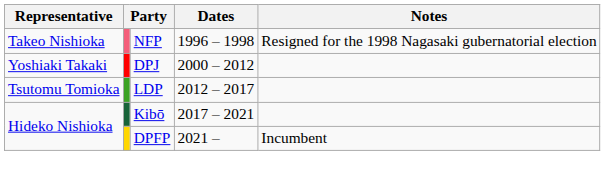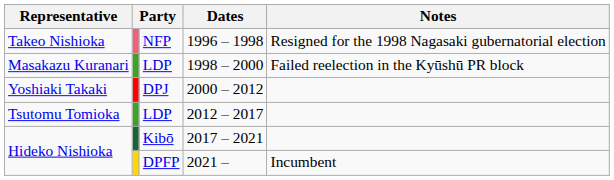 <table class=wikitable>
 <tr valign=bottom>
 <th>Representative</th>
 <th colspan="2">Party</th>
 <th>Dates</th>
 <th>Notes</th>
 </tr>
 <tr>
 <td><a href='#'>Takeo Nishioka</a></td>
 <td bgcolor=#F45E7A></td>
 <td><a href='#'>NFP</a></td>
 <td>1996 – 1998</td>
 <td>Resigned for the 1998 Nagasaki gubernatorial election</td>
+</tr>
+<tr>
+<td><a href='#'>Masakazu Kuranari</a></td>
+<td bgcolor=#3CA324></td>
+<td><a href='#'>LDP</a></td>
+<td>1998 – 2000</td>
+<td>Failed reelection in the Kyūshū PR block</td>
 </tr>
 <tr>
 <td><a href='#'>Yoshiaki Takaki</a></td>
 <td bgcolor=red></td>
 <td><a href='#'>DPJ</a></td>
 <td>2000 – 2012</td>
 <td></td>
 </tr>
 <tr>
 <td><a href='#'>Tsutomu Tomioka</a></td>
 <td bgcolor=#3CA324></td>
 <td><a href='#'>LDP</a></td>
 <td>2012 – 2017</td>
 <td></td>
 </tr>
 <tr>
 <td rowspan="2"><a href='#'>Hideko Nishioka</a></td>
 <td bgcolor=#186439></td>
 <td><a href='#'>Kibō</a></td>
 <td>2017 – 2021</td>
 <td></td>
 </tr>
 <tr>
 <td bgcolor=#FFD700></td>
 <td><a href='#'>DPFP</a></td>
 <td>2021 –</td>
 <td>Incumbent</td>
 </tr>
 </table>
